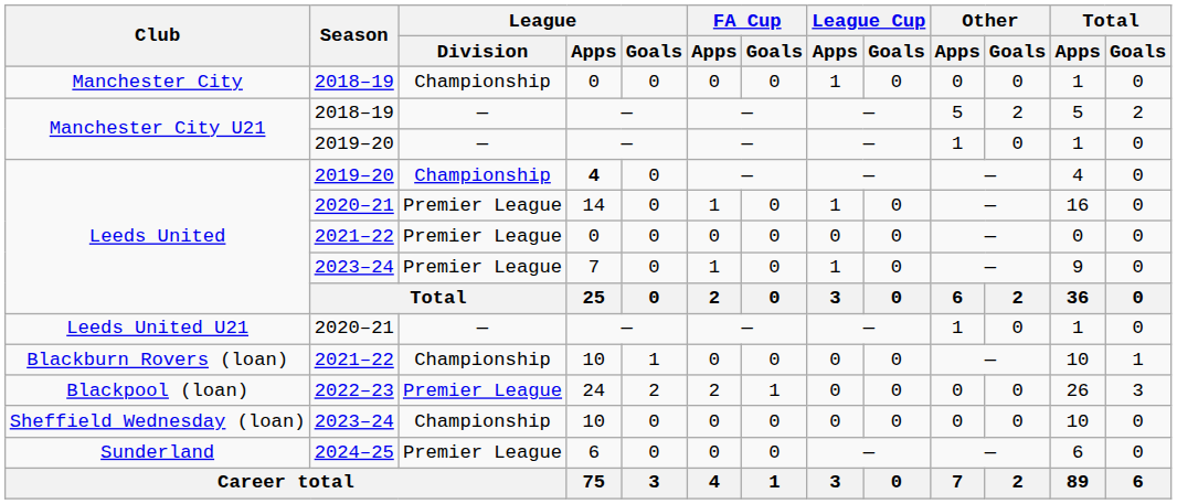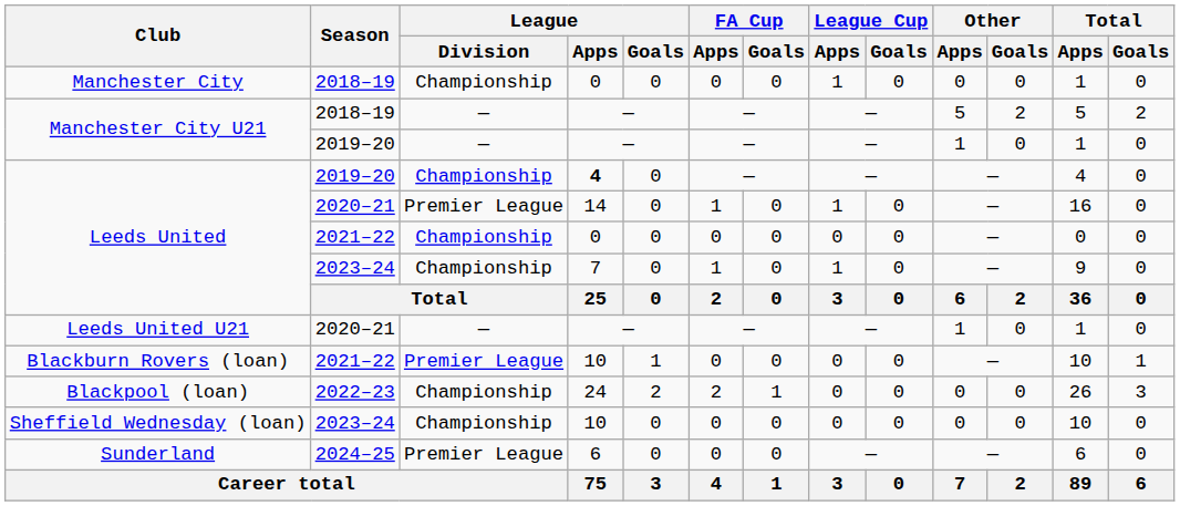 <table class="wikitable" style="text-align:center">
 <tr>
 <th rowspan="2">Club</th>
 <th rowspan="2">Season</th>
 <th colspan="3">League</th>
 <th colspan="2"><a href='#'>FA Cup</a></th>
 <th colspan="2"><a href='#'>League Cup</a></th>
 <th colspan="2">Other</th>
 <th colspan="2">Total</th>
 </tr>
 <tr>
 <th>Division</th>
 <th>Apps</th>
 <th>Goals</th>
 <th>Apps</th>
 <th>Goals</th>
 <th>Apps</th>
 <th>Goals</th>
 <th>Apps</th>
 <th>Goals</th>
 <th>Apps</th>
 <th>Goals</th>
 </tr>
 <tr>
 <td><a href='#'>Manchester City</a></td>
 <td><a href='#'>2018–19</a></td>
 <td>Championship</td>
 <td>0</td>
 <td>0</td>
 <td>0</td>
 <td>0</td>
 <td>1</td>
 <td>0</td>
 <td>0</td>
 <td>0</td>
 <td>1</td>
 <td>0</td>
 </tr>
 <tr>
 <td rowspan=2><a href='#'>Manchester City U21</a></td>
 <td>2018–19</td>
 <td>—</td>
 <td colspan="2">—</td>
 <td colspan="2">—</td>
 <td colspan="2">—</td>
 <td>5</td>
 <td>2</td>
 <td>5</td>
 <td>2</td>
 </tr>
 <tr>
 <td>2019–20</td>
 <td>—</td>
 <td colspan="2">—</td>
 <td colspan="2">—</td>
 <td colspan="2">—</td>
 <td>1</td>
 <td>0</td>
 <td>1</td>
 <td>0</td>
 </tr>
 <tr>
 <td rowspan="5"><a href='#'>Leeds United</a></td>
 <td><a href='#'>2019–20</a></td>
 <td><a href='#'>Championship</a></td>
 <td><strong>4</strong></td>
 <td>0</td>
 <td colspan="2">—</td>
 <td colspan="2">—</td>
 <td colspan="2">—</td>
 <td>4</td>
 <td>0</td>
 </tr>
 <tr>
 <td><a href='#'>2020–21</a></td>
 <td>Premier League</td>
 <td>14</td>
 <td>0</td>
 <td>1</td>
 <td>0</td>
 <td>1</td>
 <td>0</td>
 <td colspan="2">—</td>
 <td>16</td>
 <td>0</td>
 </tr>
 <tr>
 <td><a href='#'>2021–22</a></td>
-<td>Premier League</td>
+<td><a href='#'>Championship</a></td>
 <td>0</td>
 <td>0</td>
 <td>0</td>
 <td>0</td>
 <td>0</td>
 <td>0</td>
 <td colspan="2">—</td>
 <td>0</td>
 <td>0</td>
 </tr>
 <tr>
 <td><a href='#'>2023–24</a></td>
-<td>Premier League</td>
+<td>Championship</td>
 <td>7</td>
 <td>0</td>
 <td>1</td>
 <td>0</td>
 <td>1</td>
 <td>0</td>
 <td colspan="2">—</td>
 <td>9</td>
 <td>0</td>
 </tr>
 <tr>
 <th colspan=2>Total</th>
 <th>25</th>
 <th>0</th>
 <th>2</th>
 <th>0</th>
 <th>3</th>
 <th>0</th>
 <th>6</th>
 <th>2</th>
 <th>36</th>
 <th>0</th>
 </tr>
 <tr>
 <td><a href='#'>Leeds United U21</a></td>
 <td>2020–21</td>
 <td>—</td>
 <td colspan="2">—</td>
 <td colspan="2">—</td>
 <td colspan="2">—</td>
 <td>1</td>
 <td>0</td>
 <td>1</td>
 <td>0</td>
 </tr>
 <tr>
 <td><a href='#'>Blackburn Rovers</a> (loan)</td>
 <td><a href='#'>2021–22</a></td>
-<td>Championship</td>
+<td><a href='#'>Premier League</a></td>
 <td>10</td>
 <td>1</td>
 <td>0</td>
 <td>0</td>
 <td>0</td>
 <td>0</td>
 <td colspan="2">—</td>
 <td>10</td>
 <td>1</td>
 </tr>
 <tr>
 <td><a href='#'>Blackpool</a> (loan)</td>
 <td><a href='#'>2022–23</a></td>
-<td><a href='#'>Premier League</a></td>
+<td>Championship</td>
 <td>24</td>
 <td>2</td>
 <td>2</td>
 <td>1</td>
 <td>0</td>
 <td>0</td>
 <td>0</td>
 <td>0</td>
 <td>26</td>
 <td>3</td>
 </tr>
 <tr>
 <td><a href='#'>Sheffield Wednesday</a> (loan)</td>
 <td><a href='#'>2023–24</a></td>
 <td>Championship</td>
 <td>10</td>
 <td>0</td>
 <td>0</td>
 <td>0</td>
 <td>0</td>
 <td>0</td>
 <td>0</td>
 <td>0</td>
 <td>10</td>
 <td>0</td>
 </tr>
 <tr>
 <td><a href='#'>Sunderland</a></td>
 <td><a href='#'>2024–25</a></td>
 <td>Premier League</td>
 <td>6</td>
 <td>0</td>
 <td>0</td>
 <td>0</td>
 <td colspan="2">—</td>
 <td colspan="2">—</td>
 <td>6</td>
 <td>0</td>
 </tr>
 <tr>
 <th colspan=3>Career total</th>
 <th>75</th>
 <th>3</th>
 <th>4</th>
 <th>1</th>
 <th>3</th>
 <th>0</th>
 <th>7</th>
 <th>2</th>
 <th>89</th>
 <th>6</th>
 </tr>
 </table>
